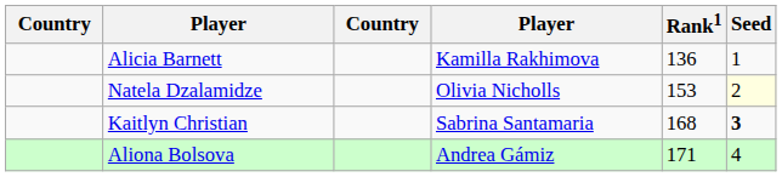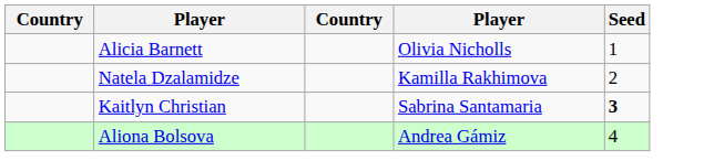 <table class="sortable wikitable">
 <tr>
 <th width="70">Country</th>
 <th width="175">Player</th>
 <th width="70">Country</th>
 <th width="175">Player</th>
-<th>Rank<sup>1</sup></th>
 <th>Seed</th>
 </tr>
 <tr>
 <td></td>
 <td><a href='#'>Alicia Barnett</a></td>
 <td></td>
-<td><a href='#'>Kamilla Rakhimova</a></td>
-<td>136</td>
+<td><a href='#'>Olivia Nicholls</a></td>
 <td>1</td>
 </tr>
 <tr>
 <td></td>
 <td><a href='#'>Natela Dzalamidze</a></td>
 <td></td>
-<td><a href='#'>Olivia Nicholls</a></td>
-<td>153</td>
-<td style="background: lightyellow;">2</td>
+<td><a href='#'>Kamilla Rakhimova</a></td>
+<td>2</td>
 </tr>
 <tr>
 <td></td>
 <td><a href='#'>Kaitlyn Christian</a></td>
 <td></td>
 <td><a href='#'>Sabrina Santamaria</a></td>
-<td>168</td>
 <td><strong>3</strong></td>
 </tr>
 <tr style="background:#cfc;">
 <td></td>
 <td><a href='#'>Aliona Bolsova</a></td>
 <td></td>
 <td><a href='#'>Andrea Gámiz</a></td>
-<td>171</td>
 <td>4</td>
 </tr>
 </table>
